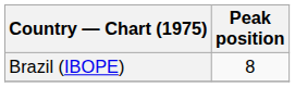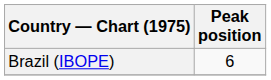 <table class="wikitable sortable">
 <tr>
 <th>Country — Chart (1975)</th>
 <th>Peak<br>position</th>
 </tr>
 <tr>
 <td scope="row" style="background-color: #f2f2f2;">Brazil (<a href='#'>IBOPE</a>)</td>
-<td align="center">8</td>
+<td align="center">6</td>
 </tr>
 <tr>
 </tr>
 </table>
